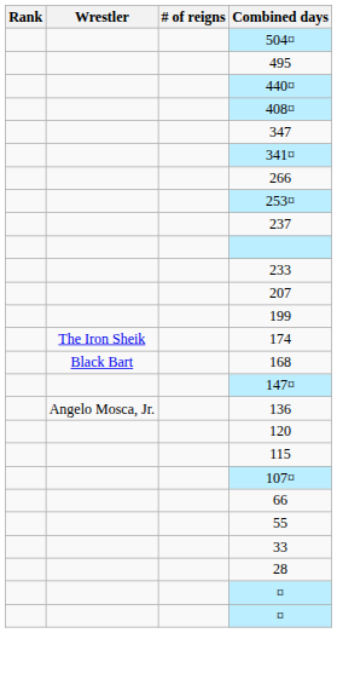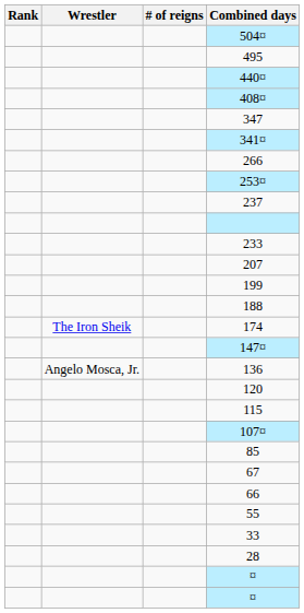 <table class="wikitable sortable" style="text-align:center;">
 <tr>
 <th>Rank</th>
 <th>Wrestler</th>
 <th># of reigns</th>
 <th>Combined days</th>
 </tr>
 <tr>
 <td></td>
 <td></td>
 <td></td>
 <td style="background-color:#bbeeff">504¤<br></td>
 </tr>
 <tr>
 <td></td>
 <td></td>
 <td></td>
 <td>495</td>
 </tr>
 <tr>
 <td></td>
 <td></td>
 <td></td>
 <td style="background-color:#bbeeff">440¤<br></td>
 </tr>
 <tr>
 <td></td>
 <td></td>
 <td></td>
 <td style="background-color:#bbeeff">408¤</td>
 </tr>
 <tr>
 <td></td>
 <td></td>
 <td></td>
 <td>347</td>
 </tr>
 <tr>
 <td></td>
 <td></td>
 <td></td>
 <td style="background-color:#bbeeff">341¤</td>
 </tr>
 <tr>
 <td></td>
 <td></td>
 <td></td>
 <td>266</td>
 </tr>
 <tr>
 <td></td>
 <td></td>
 <td></td>
 <td style="background-color:#bbeeff">253¤<br></td>
 </tr>
 <tr>
 <td></td>
 <td></td>
 <td></td>
 <td>237</td>
 </tr>
 <tr>
 <td></td>
 <td></td>
 <td></td>
 <td style="background-color:#bbeeff"><br></td>
 </tr>
 <tr>
 <td></td>
 <td></td>
 <td></td>
 <td>233</td>
 </tr>
 <tr>
 <td></td>
 <td></td>
 <td></td>
 <td>207</td>
 </tr>
 <tr>
 <td></td>
 <td></td>
 <td></td>
 <td>199</td>
 </tr>
 <tr>
 <td></td>
+<td></td>
+<td></td>
+<td>188</td>
+</tr>
+<tr>
+<td></td>
 <td><a href='#'>The Iron Sheik</a></td>
 <td></td>
 <td>174</td>
-</tr>
-<tr>
-<td></td>
-<td><a href='#'>Black Bart</a></td>
-<td></td>
-<td>168</td>
 </tr>
 <tr>
 <td></td>
 <td></td>
 <td></td>
 <td style="background-color:#bbeeff">147¤<br></td>
 </tr>
 <tr>
 <td></td>
 <td>Angelo Mosca, Jr.</td>
 <td></td>
 <td>136</td>
 </tr>
 <tr>
 <td></td>
 <td></td>
 <td></td>
 <td>120</td>
 </tr>
 <tr>
 <td></td>
 <td></td>
 <td></td>
 <td>115</td>
 </tr>
 <tr>
 <td></td>
 <td></td>
 <td></td>
 <td style="background-color:#bbeeff">107¤<br></td>
+</tr>
+<tr>
+<td></td>
+<td></td>
+<td></td>
+<td>85</td>
+</tr>
+<tr>
+<td></td>
+<td></td>
+<td></td>
+<td>67</td>
 </tr>
 <tr>
 <td></td>
 <td></td>
 <td></td>
 <td>66</td>
 </tr>
 <tr>
 <td></td>
 <td></td>
 <td></td>
 <td>55</td>
 </tr>
 <tr>
 <td></td>
 <td></td>
 <td></td>
 <td>33</td>
 </tr>
 <tr>
 <td></td>
 <td></td>
 <td></td>
 <td>28</td>
 </tr>
 <tr>
 <td></td>
 <td></td>
 <td></td>
 <td style="background-color:#bbeeff">¤<br></td>
 </tr>
 <tr>
 <td></td>
 <td></td>
 <td></td>
 <td style="background-color:#bbeeff">¤<br></td>
 </tr>
 </table>
